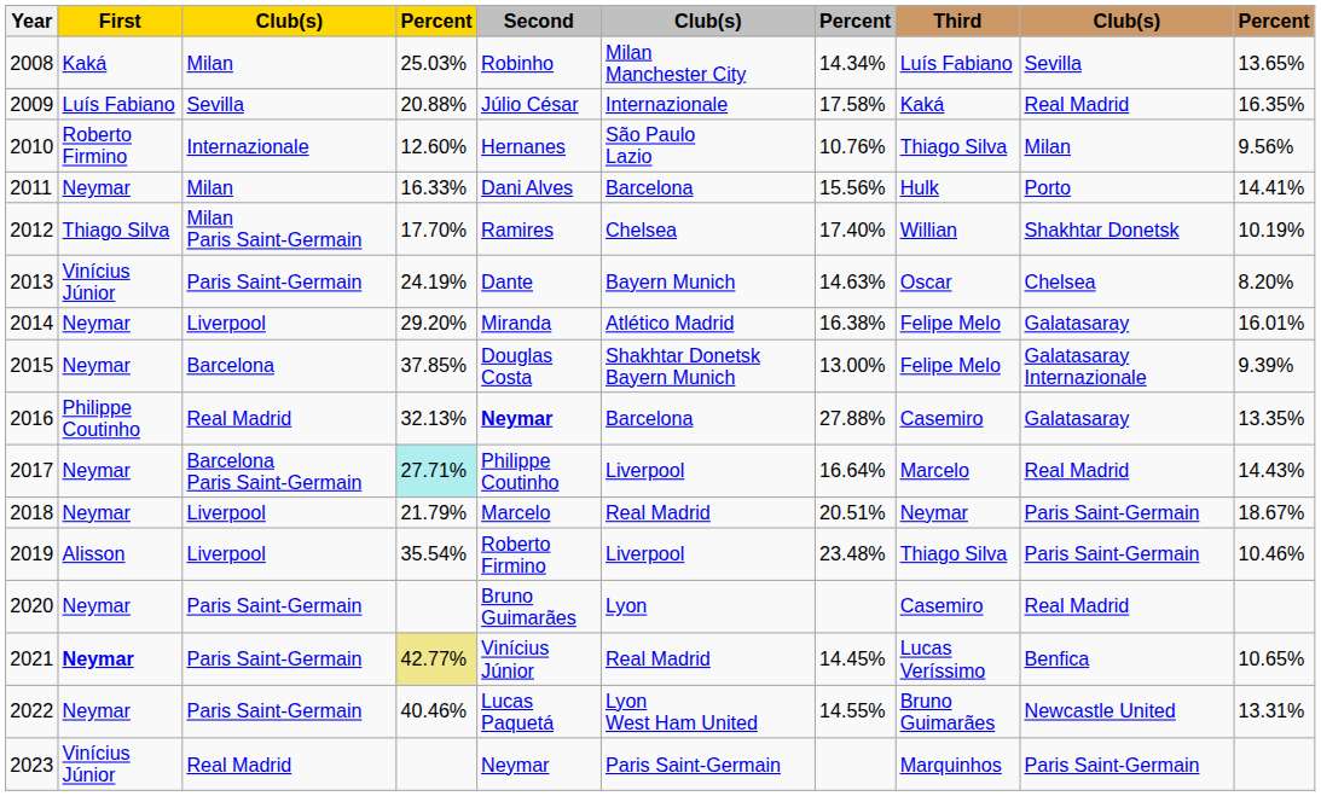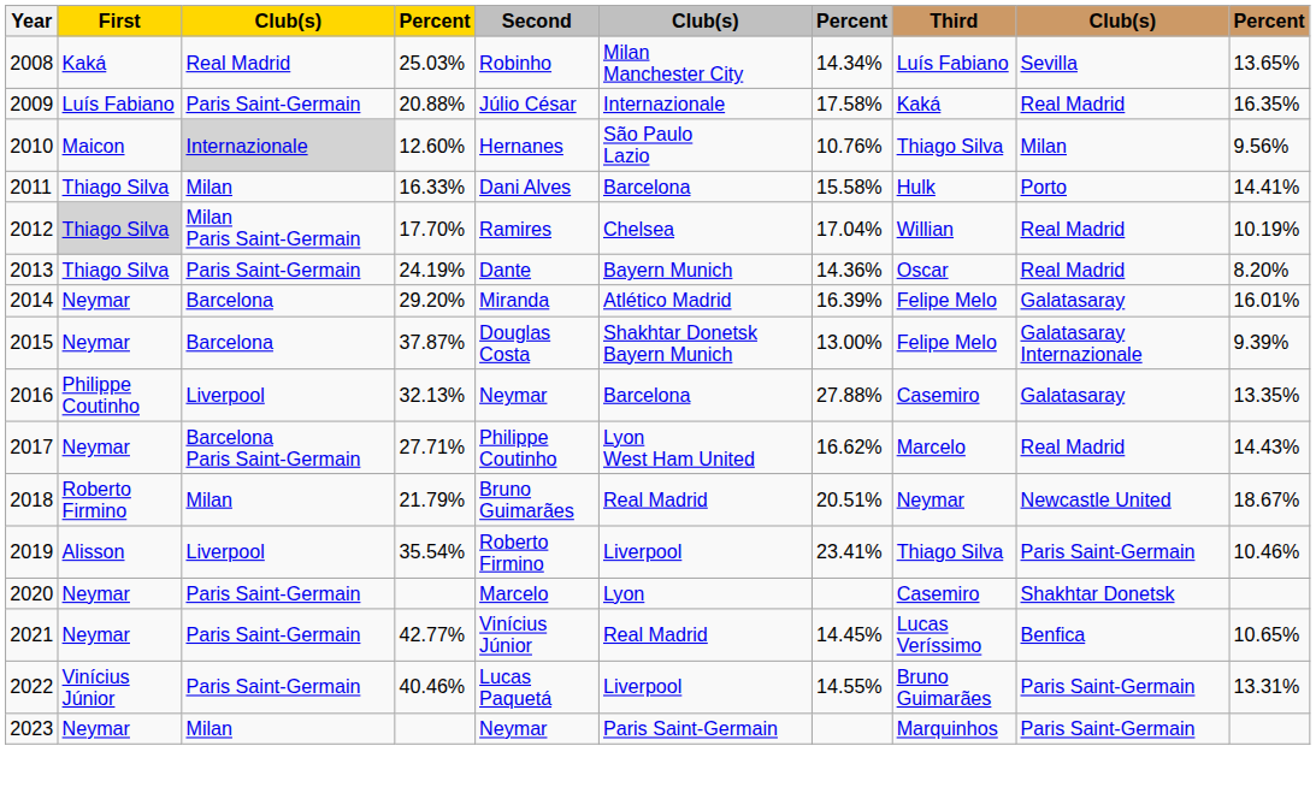 <table class="wikitable" style="font-size:95%;">
 <tr>
 <th width="30">Year</th>
 <th style="background:gold" width="90">First</th>
 <th style="background:gold" width="160">Club(s)</th>
 <th style="background:gold" width="40">Percent</th>
 <th style="background:silver" width="90">Second</th>
 <th style="background:silver" width="160">Club(s)</th>
 <th style="background:silver" width="40">Percent</th>
 <th style="background:#cc9966" width="90">Third</th>
 <th style="background:#cc9966" width="160">Club(s)</th>
 <th style="background:#cc9966" width="40">Percent</th>
 </tr>
 <tr>
 <td>2008</td>
 <td><a href='#'>Kaká</a></td>
-<td> <a href='#'>Milan</a></td>
+<td> <a href='#'>Real Madrid</a></td>
 <td>25.03%</td>
 <td><a href='#'>Robinho</a></td>
 <td> <a href='#'>Milan</a><br> <a href='#'>Manchester City</a></td>
 <td>14.34%</td>
 <td><a href='#'>Luís Fabiano</a></td>
 <td> <a href='#'>Sevilla</a></td>
 <td>13.65%</td>
 </tr>
 <tr>
 <td>2009</td>
 <td><a href='#'>Luís Fabiano</a></td>
-<td> <a href='#'>Sevilla</a></td>
+<td> <a href='#'>Paris Saint-Germain</a></td>
 <td>20.88%</td>
 <td><a href='#'>Júlio César</a></td>
 <td> <a href='#'>Internazionale</a></td>
 <td>17.58%</td>
 <td><a href='#'>Kaká</a></td>
 <td> <a href='#'>Real Madrid</a></td>
 <td>16.35%</td>
 </tr>
 <tr>
 <td>2010</td>
-<td><a href='#'>Roberto Firmino</a></td>
-<td> <a href='#'>Internazionale</a></td>
+<td><a href='#'>Maicon</a></td>
+<td style="background: lightgrey;"> <a href='#'>Internazionale</a></td>
 <td>12.60%</td>
 <td><a href='#'>Hernanes</a></td>
 <td> <a href='#'>São Paulo</a><br> <a href='#'>Lazio</a></td>
 <td>10.76%</td>
 <td><a href='#'>Thiago Silva</a></td>
 <td> <a href='#'>Milan</a></td>
 <td>9.56%</td>
 </tr>
 <tr>
 <td>2011</td>
-<td><a href='#'>Neymar</a></td>
+<td><a href='#'>Thiago Silva</a></td>
 <td> <a href='#'>Milan</a></td>
 <td>16.33%</td>
 <td><a href='#'>Dani Alves</a></td>
 <td> <a href='#'>Barcelona</a></td>
-<td>15.56%</td>
+<td>15.58%</td>
 <td><a href='#'>Hulk</a></td>
 <td> <a href='#'>Porto</a></td>
 <td>14.41%</td>
 </tr>
 <tr>
 <td>2012</td>
-<td><a href='#'>Thiago Silva</a></td>
+<td style="background: lightgrey;"><a href='#'>Thiago Silva</a></td>
 <td> <a href='#'>Milan</a><br> <a href='#'>Paris Saint-Germain</a></td>
 <td>17.70%</td>
 <td><a href='#'>Ramires</a></td>
 <td> <a href='#'>Chelsea</a></td>
-<td>17.40%</td>
+<td>17.04%</td>
 <td><a href='#'>Willian</a></td>
-<td> <a href='#'>Shakhtar Donetsk</a></td>
+<td> <a href='#'>Real Madrid</a></td>
 <td>10.19%</td>
 </tr>
 <tr>
 <td>2013</td>
-<td><a href='#'>Vinícius Júnior</a></td>
+<td><a href='#'>Thiago Silva</a></td>
 <td> <a href='#'>Paris Saint-Germain</a></td>
 <td>24.19%</td>
 <td><a href='#'>Dante</a></td>
 <td> <a href='#'>Bayern Munich</a></td>
-<td>14.63%</td>
+<td>14.36%</td>
 <td><a href='#'>Oscar</a></td>
-<td> <a href='#'>Chelsea</a></td>
+<td> <a href='#'>Real Madrid</a></td>
 <td>8.20%</td>
 </tr>
 <tr>
 <td>2014</td>
 <td><a href='#'>Neymar</a></td>
-<td> <a href='#'>Liverpool</a></td>
+<td> <a href='#'>Barcelona</a></td>
 <td>29.20%</td>
 <td><a href='#'>Miranda</a></td>
 <td> <a href='#'>Atlético Madrid</a></td>
-<td>16.38%</td>
+<td>16.39%</td>
 <td><a href='#'>Felipe Melo</a></td>
 <td> <a href='#'>Galatasaray</a></td>
 <td>16.01%</td>
 </tr>
 <tr>
 <td>2015</td>
 <td><a href='#'>Neymar</a></td>
 <td> <a href='#'>Barcelona</a></td>
-<td>37.85%</td>
+<td>37.87%</td>
 <td><a href='#'>Douglas Costa</a></td>
 <td> <a href='#'>Shakhtar Donetsk</a><br> <a href='#'>Bayern Munich</a></td>
 <td>13.00%</td>
 <td><a href='#'>Felipe Melo</a></td>
 <td> <a href='#'>Galatasaray</a><br> <a href='#'>Internazionale</a></td>
 <td>9.39%</td>
 </tr>
 <tr>
 <td>2016</td>
 <td><a href='#'>Philippe Coutinho</a></td>
-<td> <a href='#'>Real Madrid</a></td>
+<td> <a href='#'>Liverpool</a></td>
 <td>32.13%</td>
-<td><strong><a href='#'>Neymar</a></strong></td>
+<td><a href='#'>Neymar</a></td>
 <td> <a href='#'>Barcelona</a></td>
 <td>27.88%</td>
 <td><a href='#'>Casemiro</a></td>
 <td> <a href='#'>Galatasaray</a></td>
 <td>13.35%</td>
 </tr>
 <tr>
 <td>2017</td>
 <td><a href='#'>Neymar</a></td>
 <td> <a href='#'>Barcelona</a><br> <a href='#'>Paris Saint-Germain</a></td>
-<td style="background: paleturquoise;">27.71%</td>
+<td>27.71%</td>
 <td><a href='#'>Philippe Coutinho</a></td>
-<td> <a href='#'>Liverpool</a></td>
-<td>16.64%</td>
+<td> <a href='#'>Lyon</a><br> <a href='#'>West Ham United</a></td>
+<td>16.62%</td>
 <td><a href='#'>Marcelo</a></td>
 <td> <a href='#'>Real Madrid</a></td>
 <td>14.43%</td>
 </tr>
 <tr>
 <td>2018</td>
-<td><a href='#'>Neymar</a></td>
-<td> <a href='#'>Liverpool</a></td>
+<td><a href='#'>Roberto Firmino</a></td>
+<td> <a href='#'>Milan</a></td>
 <td>21.79%</td>
-<td><a href='#'>Marcelo</a></td>
+<td><a href='#'>Bruno Guimarães</a></td>
 <td> <a href='#'>Real Madrid</a></td>
 <td>20.51%</td>
 <td><a href='#'>Neymar</a></td>
-<td> <a href='#'>Paris Saint-Germain</a></td>
+<td> <a href='#'>Newcastle United</a></td>
 <td>18.67%</td>
 </tr>
 <tr>
 <td>2019</td>
 <td><a href='#'>Alisson</a></td>
 <td> <a href='#'>Liverpool</a></td>
 <td>35.54%</td>
 <td><a href='#'>Roberto Firmino</a></td>
 <td> <a href='#'>Liverpool</a></td>
-<td>23.48%</td>
+<td>23.41%</td>
 <td><a href='#'>Thiago Silva</a></td>
 <td> <a href='#'>Paris Saint-Germain</a></td>
 <td>10.46%</td>
 </tr>
 <tr>
 <td>2020</td>
 <td><a href='#'>Neymar</a></td>
 <td> <a href='#'>Paris Saint-Germain</a></td>
 <td></td>
-<td><a href='#'>Bruno Guimarães</a></td>
+<td><a href='#'>Marcelo</a></td>
 <td> <a href='#'>Lyon</a></td>
 <td></td>
 <td><a href='#'>Casemiro</a></td>
-<td> <a href='#'>Real Madrid</a></td>
+<td> <a href='#'>Shakhtar Donetsk</a></td>
 <td></td>
 </tr>
 <tr>
 <td>2021</td>
-<td><strong><a href='#'>Neymar</a></strong></td>
+<td><a href='#'>Neymar</a></td>
 <td> <a href='#'>Paris Saint-Germain</a></td>
-<td style="background: khaki;">42.77%</td>
+<td>42.77%</td>
 <td><a href='#'>Vinícius Júnior</a></td>
 <td> <a href='#'>Real Madrid</a></td>
 <td>14.45%</td>
 <td><a href='#'>Lucas Veríssimo</a></td>
 <td> <a href='#'>Benfica</a></td>
 <td>10.65%</td>
 </tr>
 <tr>
 <td>2022</td>
-<td><a href='#'>Neymar</a></td>
+<td><a href='#'>Vinícius Júnior</a></td>
 <td> <a href='#'>Paris Saint-Germain</a></td>
 <td>40.46%</td>
 <td><a href='#'>Lucas Paquetá</a></td>
-<td> <a href='#'>Lyon</a><br> <a href='#'>West Ham United</a></td>
+<td> <a href='#'>Liverpool</a></td>
 <td>14.55%</td>
 <td><a href='#'>Bruno Guimarães</a></td>
-<td> <a href='#'>Newcastle United</a></td>
+<td> <a href='#'>Paris Saint-Germain</a></td>
 <td>13.31%</td>
 </tr>
 <tr>
 <td>2023</td>
-<td><a href='#'>Vinícius Júnior</a></td>
-<td> <a href='#'>Real Madrid</a></td>
+<td><a href='#'>Neymar</a></td>
+<td> <a href='#'>Milan</a></td>
 <td></td>
 <td><a href='#'>Neymar</a></td>
 <td> <a href='#'>Paris Saint-Germain</a></td>
 <td></td>
 <td><a href='#'>Marquinhos</a></td>
 <td> <a href='#'>Paris Saint-Germain</a></td>
 <td></td>
 </tr>
 </table>
